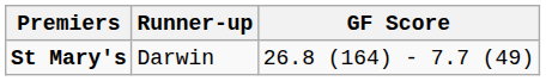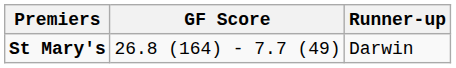 <table class="wikitable" style="text-align:left;">
 <tr style="background:#efefef;">
 <th>Premiers</th>
+<th>GF Score</th>
 <th>Runner-up</th>
-<th>GF Score</th>
 </tr>
 <tr>
 <td><strong>St Mary's</strong></td>
+<td>26.8 (164) - 7.7 (49)</td>
 <td>Darwin</td>
-<td>26.8 (164) - 7.7 (49)</td>
 </tr>
 </table>
